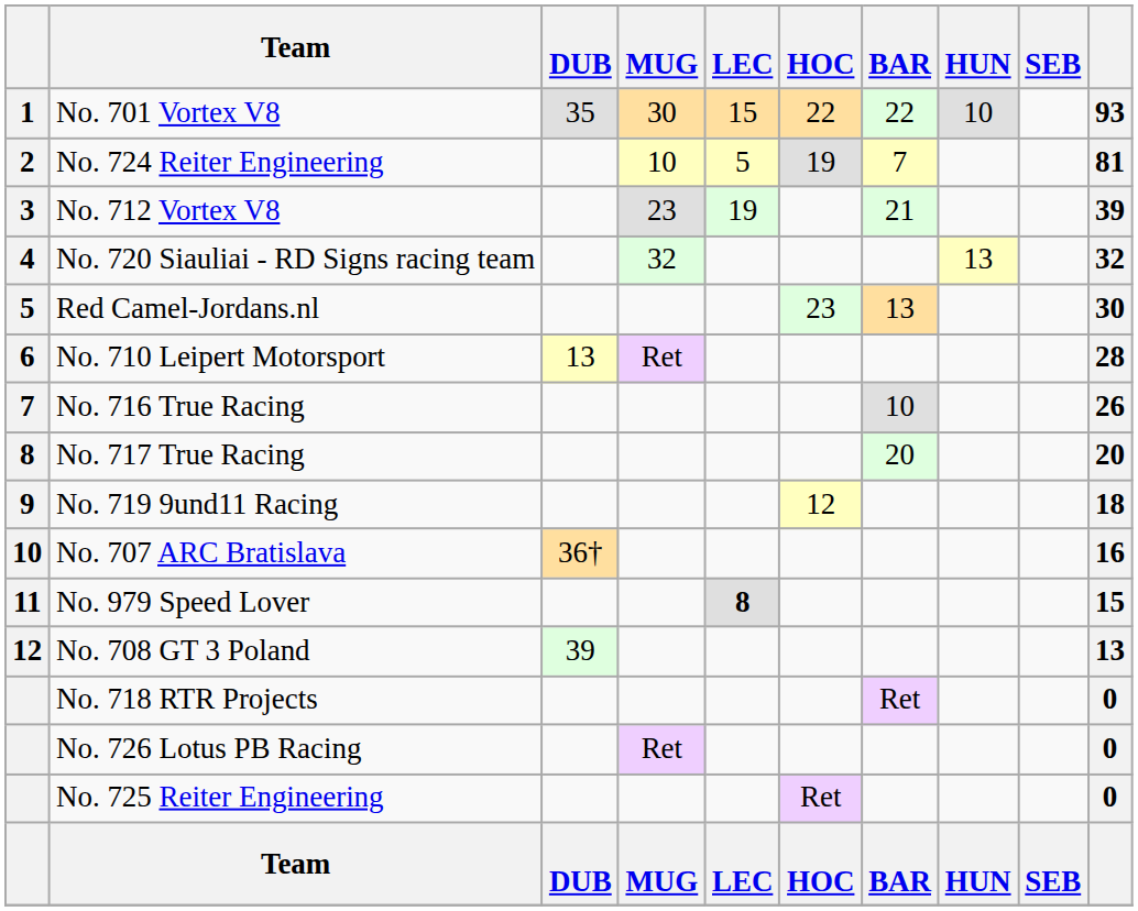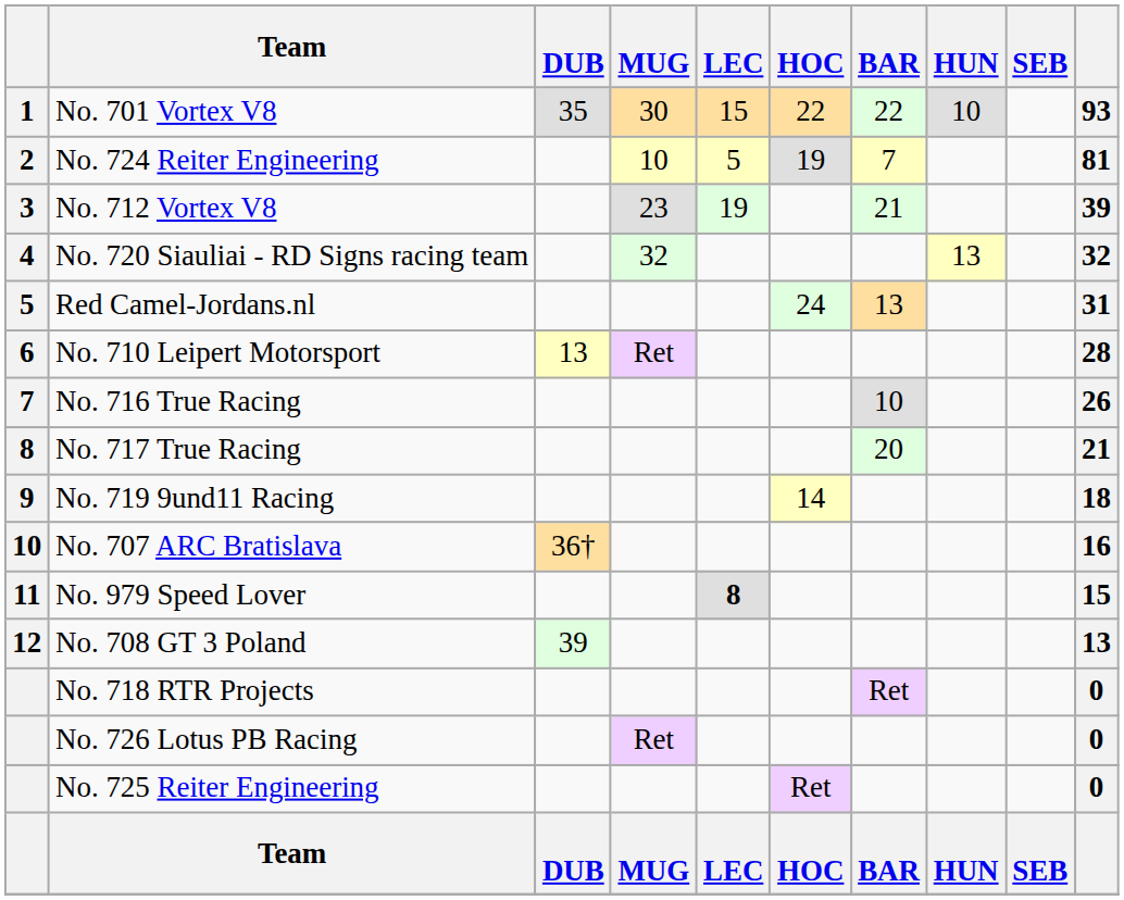 <table align=left| class="wikitable" style="font-size: 85%; text-align: center;">
 <tr valign="top">
 <th valign=middle></th>
 <th valign=middle>Team</th>
 <th><br><a href='#'>DUB</a></th>
 <th><br><a href='#'>MUG</a></th>
 <th><br><a href='#'>LEC</a></th>
 <th><br><a href='#'>HOC</a></th>
 <th><br><a href='#'>BAR</a></th>
 <th><br><a href='#'>HUN</a></th>
 <th><br><a href='#'>SEB</a></th>
 <th valign=middle>  </th>
 </tr>
 <tr>
 <th>1</th>
 <td align=left> No. 701 <a href='#'>Vortex V8</a></td>
 <td style="background:#DFDFDF;">35</td>
 <td style="background:#FFDF9F;">30</td>
 <td style="background:#FFDF9F;">15</td>
 <td style="background:#FFDF9F;">22</td>
 <td style="background:#DFFFDF;">22</td>
 <td style="background:#DFDFDF;">10</td>
 <td></td>
 <th>93</th>
 </tr>
 <tr>
 <th>2</th>
 <td align=left> No. 724 <a href='#'>Reiter Engineering</a></td>
 <td></td>
 <td style="background:#FFFFBF;">10</td>
 <td style="background:#FFFFBF;">5</td>
 <td style="background:#DFDFDF;">19</td>
 <td style="background:#FFFFBF;">7</td>
 <td></td>
 <td></td>
 <th>81</th>
 </tr>
 <tr>
 <th>3</th>
 <td align=left> No. 712 <a href='#'>Vortex V8</a></td>
 <td></td>
 <td style="background:#DFDFDF;">23</td>
 <td style="background:#DFFFDF;">19</td>
 <td></td>
 <td style="background:#DFFFDF;">21</td>
 <td></td>
 <td></td>
 <th>39</th>
 </tr>
 <tr>
 <th>4</th>
 <td align=left> No. 720 Siauliai - RD Signs racing team</td>
 <td></td>
 <td style="background:#DFFFDF;">32</td>
 <td></td>
 <td></td>
 <td></td>
 <td style="background:#FFFFBF;">13</td>
 <td></td>
 <th>32</th>
 </tr>
 <tr>
 <th>5</th>
 <td align=left> Red Camel-Jordans.nl</td>
 <td></td>
 <td></td>
 <td></td>
-<td style="background:#DFFFDF;">23</td>
+<td style="background:#DFFFDF;">24</td>
 <td style="background:#FFDF9F;">13</td>
 <td></td>
 <td></td>
-<th>30</th>
+<th>31</th>
 </tr>
 <tr>
 <th>6</th>
 <td align=left> No. 710 Leipert Motorsport</td>
 <td style="background:#FFFFBF;">13</td>
 <td style="background:#EFCFFF;">Ret</td>
 <td></td>
 <td></td>
 <td></td>
 <td></td>
 <td></td>
 <th>28</th>
 </tr>
 <tr>
 <th>7</th>
 <td align=left> No. 716 True Racing</td>
 <td></td>
 <td></td>
 <td></td>
 <td></td>
 <td style="background:#DFDFDF;">10</td>
 <td></td>
 <td></td>
 <th>26</th>
 </tr>
 <tr>
 <th>8</th>
 <td align=left> No. 717 True Racing</td>
 <td></td>
 <td></td>
 <td></td>
 <td></td>
 <td style="background:#DFFFDF;">20</td>
 <td></td>
 <td></td>
-<th>20</th>
+<th>21</th>
 </tr>
 <tr>
 <th>9</th>
 <td align=left> No. 719 9und11 Racing</td>
 <td></td>
 <td></td>
 <td></td>
-<td style="background:#FFFFBF;">12</td>
+<td style="background:#FFFFBF;">14</td>
 <td></td>
 <td></td>
 <td></td>
 <th>18</th>
 </tr>
 <tr>
 <th>10</th>
 <td align=left> No. 707 <a href='#'>ARC Bratislava</a></td>
 <td style="background:#FFDF9F;">36†</td>
 <td></td>
 <td></td>
 <td></td>
 <td></td>
 <td></td>
 <td></td>
 <th>16</th>
 </tr>
 <tr>
 <th>11</th>
 <td align=left> No. 979 Speed Lover</td>
 <td></td>
 <td></td>
 <td style="background:#DFDFDF;"><strong>8</strong></td>
 <td></td>
 <td></td>
 <td></td>
 <td></td>
 <th>15</th>
 </tr>
 <tr>
 <th>12</th>
 <td align=left> No. 708 GT 3 Poland</td>
 <td style="background:#DFFFDF;">39</td>
 <td></td>
 <td></td>
 <td></td>
 <td></td>
 <td></td>
 <td></td>
 <th>13</th>
 </tr>
 <tr>
 <th></th>
 <td align=left> No. 718 RTR Projects</td>
 <td></td>
 <td></td>
 <td></td>
 <td></td>
 <td style="background:#EFCFFF;">Ret</td>
 <td></td>
 <td></td>
 <th>0</th>
 </tr>
 <tr>
 <th></th>
 <td align=left> No. 726 Lotus PB Racing</td>
 <td></td>
 <td style="background:#EFCFFF;">Ret</td>
 <td></td>
 <td></td>
 <td></td>
 <td></td>
 <td></td>
 <th>0</th>
 </tr>
 <tr>
 <th></th>
 <td align=left> No. 725 <a href='#'>Reiter Engineering</a></td>
 <td></td>
 <td></td>
 <td></td>
 <td style="background:#EFCFFF;">Ret</td>
 <td></td>
 <td></td>
 <td></td>
 <th>0</th>
 </tr>
 <tr>
 <th valign=middle></th>
 <th valign=middle>Team</th>
 <th><br><a href='#'>DUB</a></th>
 <th><br><a href='#'>MUG</a></th>
 <th><br><a href='#'>LEC</a></th>
 <th><br><a href='#'>HOC</a></th>
 <th><br><a href='#'>BAR</a></th>
 <th><br><a href='#'>HUN</a></th>
 <th><br><a href='#'>SEB</a></th>
 <th valign=middle>  </th>
 </tr>
 <tr>
 </tr>
 </table>
